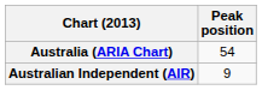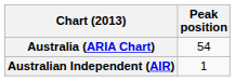 <table class="wikitable plainrowheaders" style="text-align:center">
 <tr>
 <th scope="col">Chart (2013)</th>
 <th scope="col">Peak<br>position</th>
 </tr>
 <tr>
 <th scope="row">Australia (<a href='#'>ARIA Chart</a>)</th>
 <td>54</td>
 </tr>
 <tr>
 <th scope="row">Australian Independent (<a href='#'>AIR</a>)</th>
-<td>9</td>
+<td>1</td>
 </tr>
 </table>
